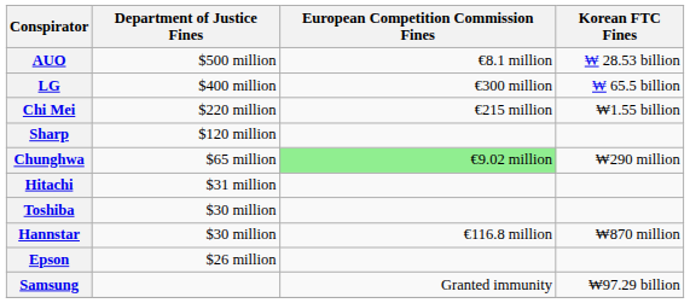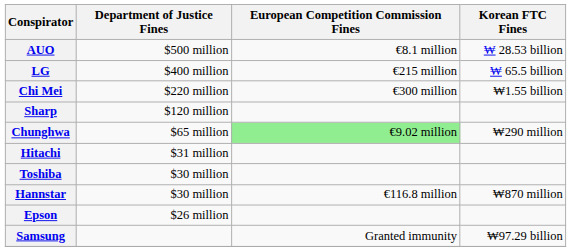 <table class="sortable wikitable collapsible" style="float:right; margin:0 0 1em 1em; font-size:85%; text-align:right;">
 <tr>
 <th>Conspirator</th>
 <th>Department of Justice Fines</th>
 <th>European Competition Commission Fines</th>
 <th>Korean FTC Fines</th>
 </tr>
 <tr>
 <th><a href='#'>AUO</a></th>
 <td>$500 million</td>
 <td>€8.1 million</td>
 <td><a href='#'>₩</a> 28.53 billion</td>
 </tr>
 <tr>
 <th><a href='#'>LG</a></th>
 <td>$400 million</td>
-<td>€300 million</td>
+<td>€215 million</td>
 <td><a href='#'>₩</a> 65.5 billion</td>
 </tr>
 <tr>
 <th><a href='#'>Chi Mei</a></th>
 <td>$220 million</td>
-<td>€215 million</td>
+<td>€300 million</td>
 <td>₩1.55 billion</td>
 </tr>
 <tr>
 <th><a href='#'>Sharp</a></th>
 <td>$120 million</td>
 <td></td>
 <td></td>
 </tr>
 <tr>
 <th><a href='#'>Chunghwa</a></th>
 <td>$65 million</td>
 <td style="background: lightgreen;">€9.02 million</td>
 <td>₩290 million</td>
 </tr>
 <tr>
 <th><a href='#'>Hitachi</a></th>
 <td>$31 million</td>
 <td></td>
 <td></td>
 </tr>
 <tr>
 <th><a href='#'>Toshiba</a></th>
 <td>$30 million</td>
 <td></td>
 <td></td>
 </tr>
 <tr>
 <th><a href='#'>Hannstar</a></th>
 <td>$30 million</td>
 <td>€116.8 million</td>
 <td>₩870 million</td>
 </tr>
 <tr>
 <th><a href='#'>Epson</a></th>
 <td>$26 million</td>
 <td></td>
 <td></td>
 </tr>
 <tr>
 <th><a href='#'>Samsung</a></th>
 <td></td>
 <td>Granted immunity</td>
 <td>₩97.29 billion</td>
 </tr>
 <tr>
 </tr>
 </table>
